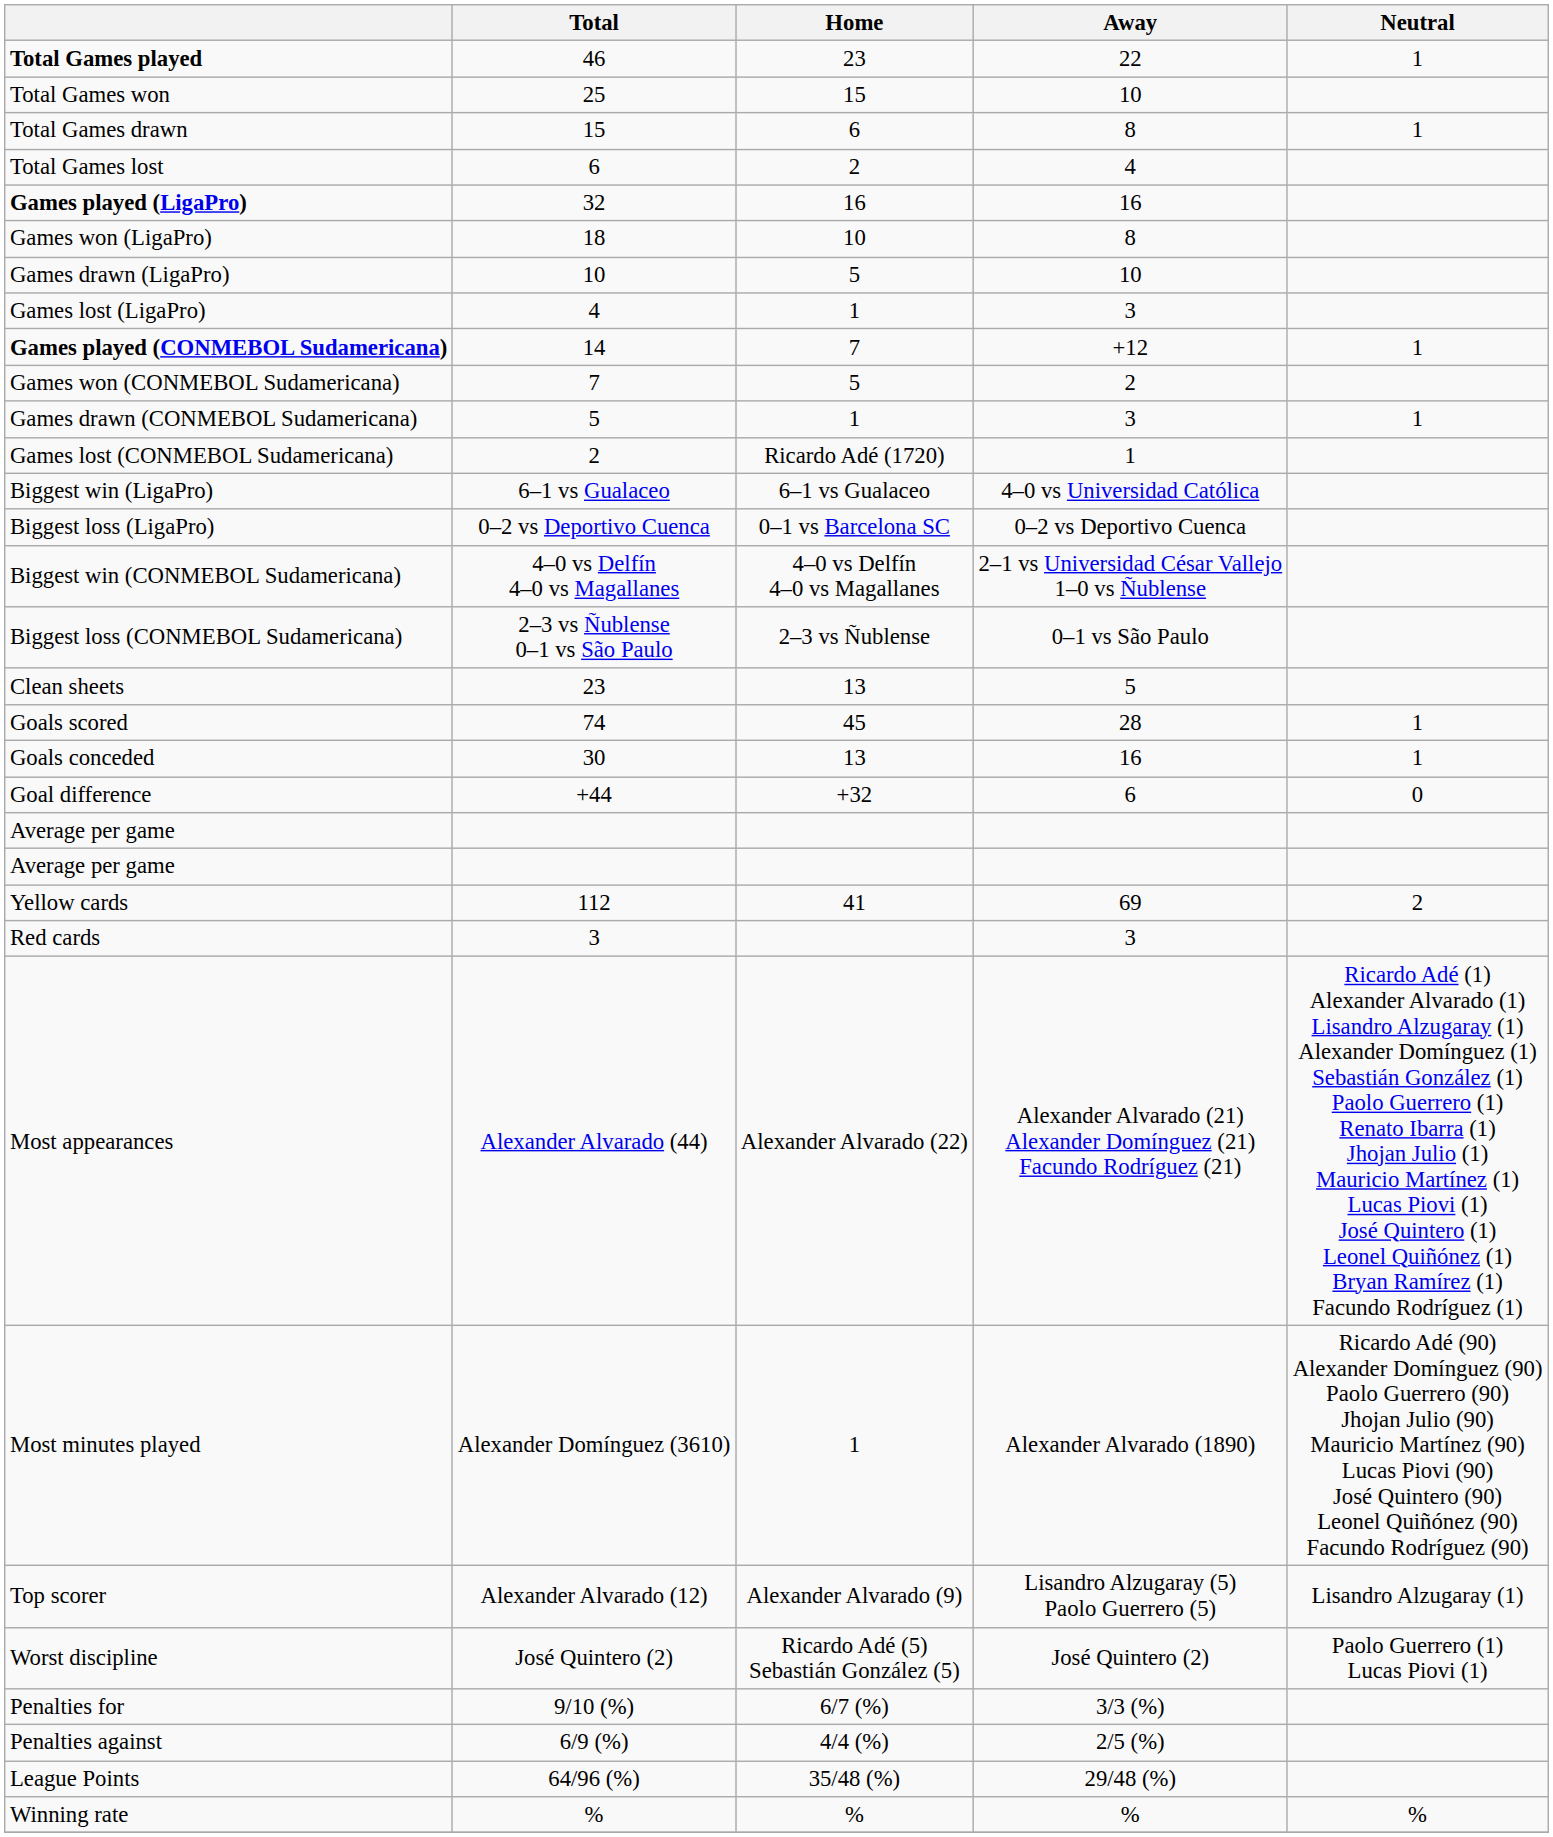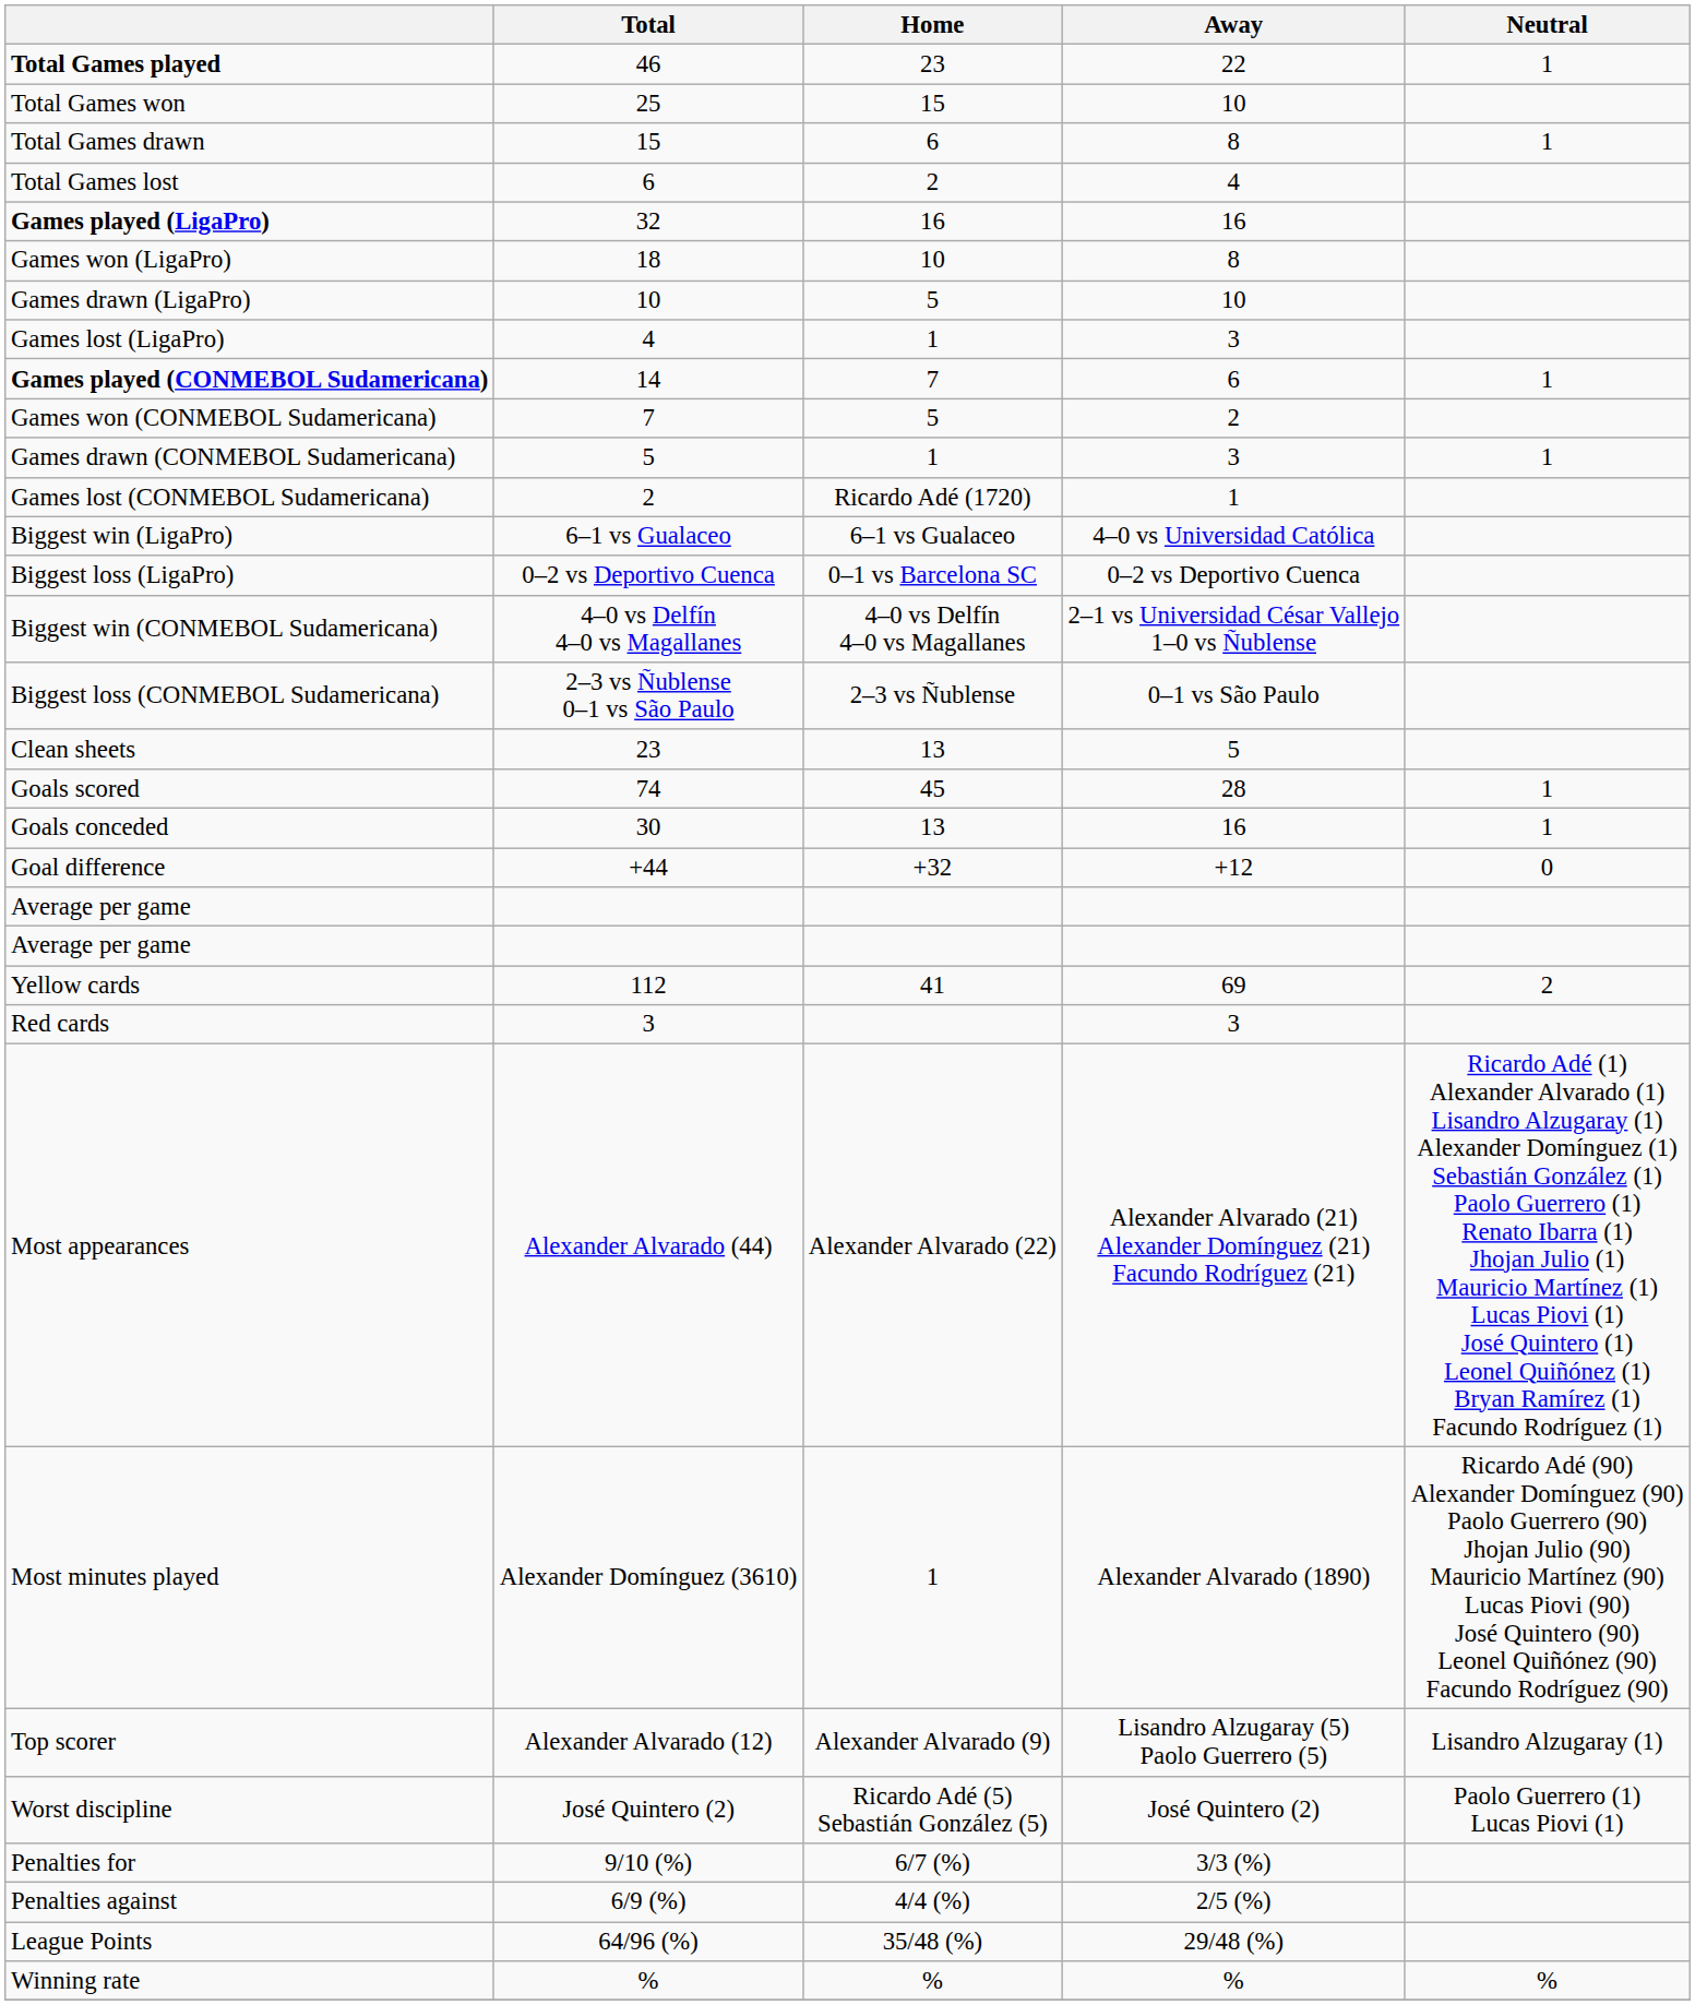 <table class="wikitable" style="text-align: center;">
 <tr>
 <th></th>
 <th>Total</th>
 <th>Home</th>
 <th>Away</th>
 <th>Neutral</th>
 </tr>
 <tr>
 <td align=left><strong>Total Games played</strong></td>
 <td>46</td>
 <td>23</td>
 <td>22</td>
 <td>1</td>
 </tr>
 <tr>
 <td align=left>Total Games won</td>
 <td>25</td>
 <td>15</td>
 <td>10</td>
 <td></td>
 </tr>
 <tr>
 <td align=left>Total Games drawn</td>
 <td>15</td>
 <td>6</td>
 <td>8</td>
 <td>1</td>
 </tr>
 <tr>
 <td align=left>Total Games lost</td>
 <td>6</td>
 <td>2</td>
 <td>4</td>
 <td></td>
 </tr>
 <tr>
 <td align=left><strong>Games played (<a href='#'>LigaPro</a>)</strong></td>
 <td>32</td>
 <td>16</td>
 <td>16</td>
 <td></td>
 </tr>
 <tr>
 <td align=left>Games won (LigaPro)</td>
 <td>18</td>
 <td>10</td>
 <td>8</td>
 <td></td>
 </tr>
 <tr>
 <td align=left>Games drawn (LigaPro)</td>
 <td>10</td>
 <td>5</td>
 <td>10</td>
 <td></td>
 </tr>
 <tr>
 <td align=left>Games lost (LigaPro)</td>
 <td>4</td>
 <td>1</td>
 <td>3</td>
 <td></td>
 </tr>
 <tr>
 <td align=left><strong>Games played (<a href='#'>CONMEBOL Sudamericana</a>)</strong></td>
 <td>14</td>
 <td>7</td>
-<td>+12</td>
+<td>6</td>
 <td>1</td>
 </tr>
 <tr>
 <td align=left>Games won (CONMEBOL Sudamericana)</td>
 <td>7</td>
 <td>5</td>
 <td>2</td>
 <td></td>
 </tr>
 <tr>
 <td align=left>Games drawn (CONMEBOL Sudamericana)</td>
 <td>5</td>
 <td>1</td>
 <td>3</td>
 <td>1</td>
 </tr>
 <tr>
 <td align=left>Games lost (CONMEBOL Sudamericana)</td>
 <td>2</td>
 <td>Ricardo Adé (1720)</td>
 <td>1</td>
 <td></td>
 </tr>
 <tr>
 <td align=left>Biggest win (LigaPro)</td>
 <td>6–1 vs <a href='#'>Gualaceo</a></td>
 <td>6–1 vs Gualaceo</td>
 <td>4–0 vs <a href='#'>Universidad Católica</a></td>
 <td></td>
 </tr>
 <tr>
 <td align=left>Biggest loss (LigaPro)</td>
 <td>0–2 vs <a href='#'>Deportivo Cuenca</a></td>
 <td>0–1 vs <a href='#'>Barcelona SC</a></td>
 <td>0–2 vs Deportivo Cuenca</td>
 <td></td>
 </tr>
 <tr>
 <td align=left>Biggest win (CONMEBOL Sudamericana)</td>
 <td>4–0 vs <a href='#'>Delfín</a><br>4–0 vs <a href='#'>Magallanes</a></td>
 <td>4–0 vs Delfín<br>4–0 vs Magallanes</td>
 <td>2–1 vs <a href='#'>Universidad César Vallejo</a><br>1–0 vs <a href='#'>Ñublense</a></td>
 <td></td>
 </tr>
 <tr>
 <td align=left>Biggest loss (CONMEBOL Sudamericana)</td>
 <td>2–3 vs <a href='#'>Ñublense</a><br>0–1 vs <a href='#'>São Paulo</a></td>
 <td>2–3 vs Ñublense</td>
 <td>0–1 vs São Paulo</td>
 <td></td>
 </tr>
 <tr>
 <td align=left>Clean sheets</td>
 <td>23</td>
 <td>13</td>
 <td>5</td>
 <td></td>
 </tr>
 <tr>
 <td align=left>Goals scored</td>
 <td>74</td>
 <td>45</td>
 <td>28</td>
 <td>1</td>
 </tr>
 <tr>
 <td align=left>Goals conceded</td>
 <td>30</td>
 <td>13</td>
 <td>16</td>
 <td>1</td>
 </tr>
 <tr>
 <td align=left>Goal difference</td>
 <td>+44</td>
 <td>+32</td>
-<td>6</td>
+<td>+12</td>
 <td>0</td>
 </tr>
 <tr>
 <td align=left>Average  per game</td>
 <td></td>
 <td></td>
 <td></td>
 <td></td>
 </tr>
 <tr>
 <td align=left>Average  per game</td>
 <td></td>
 <td></td>
 <td></td>
 <td></td>
 </tr>
 <tr>
 <td align=left>Yellow cards</td>
 <td>112</td>
 <td>41</td>
 <td>69</td>
 <td>2</td>
 </tr>
 <tr>
 <td align=left>Red cards</td>
 <td>3</td>
 <td></td>
 <td>3</td>
 <td></td>
 </tr>
 <tr>
 <td align=left>Most appearances</td>
 <td><a href='#'>Alexander Alvarado</a> (44)</td>
 <td>Alexander Alvarado (22)</td>
 <td>Alexander Alvarado (21)<br><a href='#'>Alexander Domínguez</a> (21)<br><a href='#'>Facundo Rodríguez</a> (21)</td>
 <td><a href='#'>Ricardo Adé</a> (1)<br>Alexander Alvarado (1)<br><a href='#'>Lisandro Alzugaray</a> (1)<br>Alexander Domínguez (1)<br><a href='#'>Sebastián González</a> (1)<br><a href='#'>Paolo Guerrero</a> (1)<br><a href='#'>Renato Ibarra</a> (1)<br><a href='#'>Jhojan Julio</a> (1)<br><a href='#'>Mauricio Martínez</a> (1)<br><a href='#'>Lucas Piovi</a> (1)<br><a href='#'>José Quintero</a> (1)<br><a href='#'>Leonel Quiñónez</a> (1)<br><a href='#'>Bryan Ramírez</a> (1)<br>Facundo Rodríguez (1)</td>
 </tr>
 <tr>
 <td align=left>Most minutes played</td>
 <td>Alexander Domínguez (3610)</td>
 <td>1</td>
 <td>Alexander Alvarado (1890)</td>
 <td>Ricardo Adé (90)<br>Alexander Domínguez (90)<br>Paolo Guerrero (90)<br>Jhojan Julio (90)<br>Mauricio Martínez (90)<br>Lucas Piovi (90)<br>José Quintero (90)<br>Leonel Quiñónez (90)<br>Facundo Rodríguez (90)</td>
 </tr>
 <tr>
 <td align=left>Top scorer</td>
 <td>Alexander Alvarado (12) </td>
 <td>Alexander Alvarado (9) </td>
 <td>Lisandro Alzugaray (5) <br>Paolo Guerrero (5) </td>
 <td>Lisandro Alzugaray (1) </td>
 </tr>
 <tr>
 <td align=left>Worst discipline</td>
 <td>José Quintero (2) </td>
 <td>Ricardo Adé (5) <br>Sebastián González (5) </td>
 <td>José Quintero (2) </td>
 <td>Paolo Guerrero (1) <br>Lucas Piovi (1) </td>
 </tr>
 <tr>
 <td align=left>Penalties for</td>
 <td>9/10 (%)</td>
 <td>6/7 (%)</td>
 <td>3/3 (%)</td>
 <td></td>
 </tr>
 <tr>
 <td align=left>Penalties against</td>
 <td>6/9 (%)</td>
 <td>4/4 (%)</td>
 <td>2/5 (%)</td>
 <td></td>
 </tr>
 <tr>
 <td align=left>League Points</td>
 <td>64/96 (%)</td>
 <td>35/48 (%)</td>
 <td>29/48 (%)</td>
 <td></td>
 </tr>
 <tr>
 <td align=left>Winning rate</td>
 <td>%</td>
 <td>%</td>
 <td>%</td>
 <td>%</td>
 </tr>
 <tr>
 </tr>
 </table>
